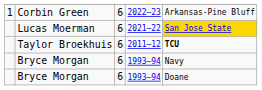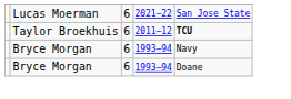 <table class="wikitable">
 <tr>
-</tr>
-<tr>
-<td>1</td>
-<td>Corbin Green</td>
-<td>6</td>
-<td style="font-size:80%;"><a href='#'>2022–23</a></td>
-<td style="font-size:80%;">Arkansas-Pine Bluff</td>
 </tr>
 <tr>
 <td></td>
 <td>Lucas Moerman</td>
 <td>6</td>
 <td style="font-size:80%;"><a href='#'>2021–22</a></td>
-<td style="background: gold; font-size:80%;"><a href='#'>San Jose State</a></td>
+<td style="font-size:80%;"><a href='#'>San Jose State</a></td>
 </tr>
 <tr>
 <td></td>
 <td>Taylor Broekhuis</td>
 <td>6</td>
 <td style="font-size:80%;"><a href='#'>2011–12</a></td>
 <td style="font-size:80%;"><strong>TCU</strong></td>
 </tr>
 <tr>
 <td></td>
 <td>Bryce Morgan</td>
 <td>6</td>
 <td style="font-size:80%;"><a href='#'>1993–94</a></td>
 <td style="font-size:80%;">Navy</td>
 </tr>
 <tr>
 <td></td>
 <td>Bryce Morgan</td>
 <td>6</td>
 <td style="font-size:80%;"><a href='#'>1993–94</a></td>
 <td style="font-size:80%;">Doane</td>
 </tr>
 </table>
